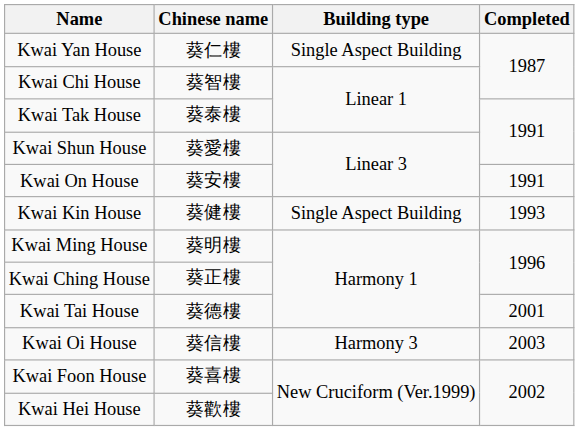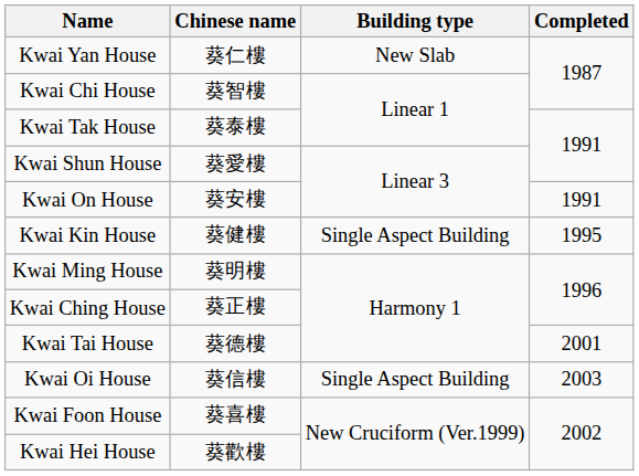 <table class="wikitable" style="text-align: center">
 <tr>
 <th>Name</th>
 <th>Chinese name</th>
 <th>Building type</th>
 <th>Completed</th>
 </tr>
 <tr>
 <td>Kwai Yan House</td>
 <td>葵仁樓</td>
-<td>Single Aspect Building</td>
+<td>New Slab</td>
 <td rowspan="2">1987</td>
 </tr>
 <tr>
 <td>Kwai Chi House</td>
 <td>葵智樓</td>
 <td rowspan="2">Linear 1</td>
 </tr>
 <tr>
 <td>Kwai Tak House</td>
 <td>葵泰樓</td>
 <td rowspan="2">1991</td>
 </tr>
 <tr>
 <td>Kwai Shun House</td>
 <td>葵愛樓</td>
 <td rowspan="2">Linear 3</td>
 </tr>
 <tr>
 <td>Kwai On House</td>
 <td>葵安樓</td>
 <td>1991</td>
 </tr>
 <tr>
 <td>Kwai Kin House</td>
 <td>葵健樓</td>
 <td>Single Aspect Building</td>
-<td>1993</td>
+<td>1995</td>
 </tr>
 <tr>
 <td>Kwai Ming House</td>
 <td>葵明樓</td>
 <td rowspan="3">Harmony 1</td>
 <td rowspan="2">1996</td>
 </tr>
 <tr>
 <td>Kwai Ching House</td>
 <td>葵正樓</td>
 </tr>
 <tr>
 <td>Kwai Tai House</td>
 <td>葵德樓</td>
 <td>2001</td>
 </tr>
 <tr>
 <td>Kwai Oi House</td>
 <td>葵信樓</td>
-<td>Harmony 3</td>
+<td>Single Aspect Building</td>
 <td>2003</td>
 </tr>
 <tr>
 <td>Kwai Foon House</td>
 <td>葵喜樓</td>
 <td rowspan="2">New Cruciform (Ver.1999)</td>
 <td rowspan="2">2002</td>
 </tr>
 <tr>
 <td>Kwai Hei House</td>
 <td>葵歡樓</td>
 </tr>
 </table>
